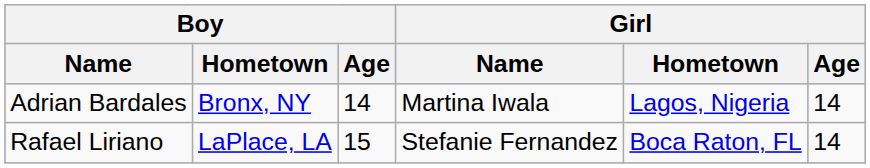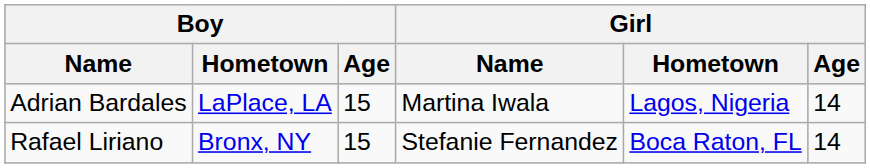 <table class="wikitable" style="margin:1em auto;">
 <tr>
 <th colspan="3">Boy</th>
 <th colspan="3">Girl</th>
 </tr>
 <tr>
 <th>Name</th>
 <th>Hometown</th>
 <th>Age</th>
 <th>Name</th>
 <th>Hometown</th>
 <th>Age</th>
 </tr>
 <tr>
 <td>Adrian Bardales</td>
-<td><a href='#'>Bronx, NY</a></td>
-<td>14</td>
+<td><a href='#'>LaPlace, LA</a></td>
+<td>15</td>
 <td>Martina Iwala</td>
 <td><a href='#'>Lagos, Nigeria</a></td>
 <td>14</td>
 </tr>
 <tr>
 <td>Rafael Liriano</td>
-<td><a href='#'>LaPlace, LA</a></td>
+<td><a href='#'>Bronx, NY</a></td>
 <td>15</td>
 <td>Stefanie Fernandez</td>
 <td><a href='#'>Boca Raton, FL</a></td>
 <td>14</td>
 </tr>
 </table>
